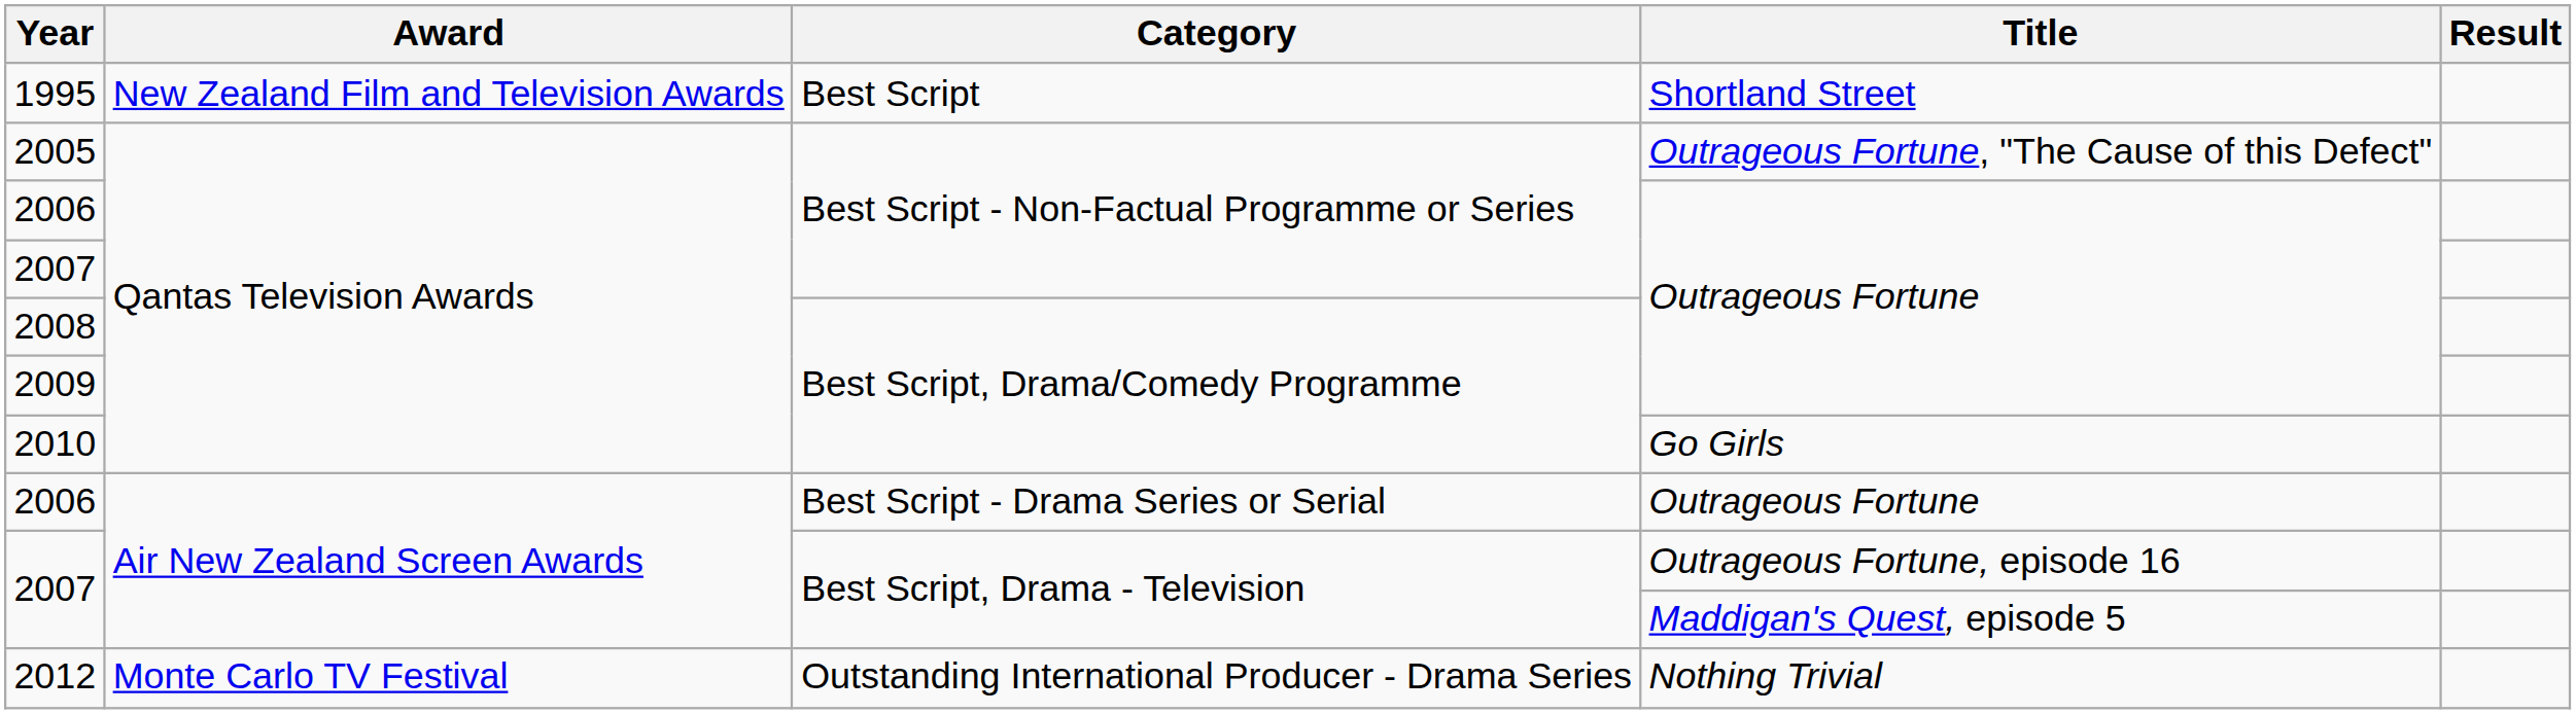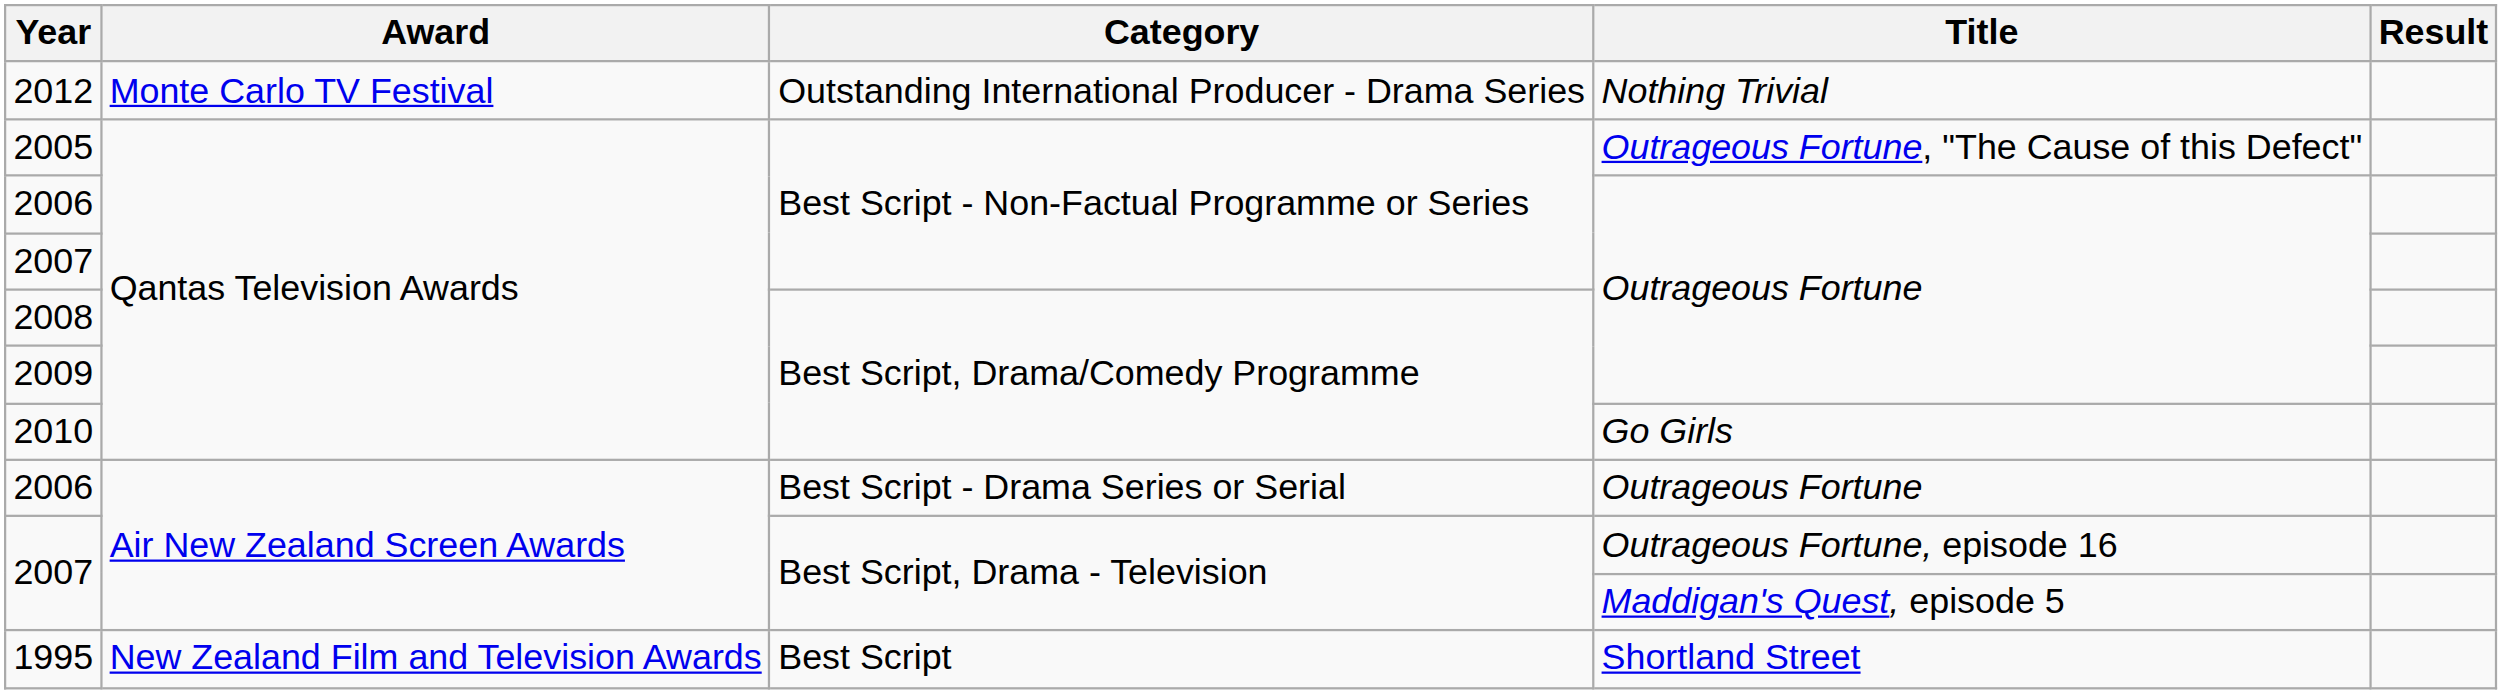 <table class="wikitable sortable">
 <tr>
 <th>Year</th>
 <th>Award</th>
 <th>Category</th>
 <th>Title</th>
 <th>Result</th>
 </tr>
 <tr>
-<td>1995</td>
-<td><a href='#'>New Zealand Film and Television Awards</a></td>
-<td>Best Script</td>
-<td><a href='#'>Shortland Street</a></td>
+<td>2012</td>
+<td><a href='#'>Monte Carlo TV Festival</a></td>
+<td>Outstanding International Producer - Drama Series</td>
+<td><em>Nothing Trivial</em></td>
 <td></td>
 </tr>
 <tr>
 <td>2005</td>
 <td rowspan="6">Qantas Television Awards</td>
 <td rowspan="3">Best Script - Non-Factual Programme or Series</td>
 <td><em><a href='#'>Outrageous Fortune</a></em>, "The Cause of this Defect"</td>
 <td></td>
 </tr>
 <tr>
 <td>2006</td>
 <td rowspan="4"><em>Outrageous Fortune</em></td>
 <td></td>
 </tr>
 <tr>
 <td>2007</td>
 <td></td>
 </tr>
 <tr>
 <td>2008</td>
 <td rowspan="3">Best Script, Drama/Comedy Programme</td>
 <td></td>
 </tr>
 <tr>
 <td>2009</td>
 <td></td>
 </tr>
 <tr>
 <td>2010</td>
 <td><em>Go Girls</em></td>
 <td></td>
 </tr>
 <tr>
 <td>2006</td>
 <td rowspan="3"><a href='#'>Air New Zealand Screen Awards</a></td>
 <td>Best Script - Drama Series or Serial</td>
 <td><em>Outrageous Fortune</em></td>
 <td></td>
 </tr>
 <tr>
 <td rowspan="2">2007</td>
 <td rowspan="2">Best Script, Drama - Television</td>
 <td><em>Outrageous Fortune,</em> episode 16</td>
 <td></td>
 </tr>
 <tr>
 <td><em><a href='#'>Maddigan's Quest</a>,</em> episode 5</td>
 <td></td>
 </tr>
 <tr>
-<td>2012</td>
-<td><a href='#'>Monte Carlo TV Festival</a></td>
-<td>Outstanding International Producer - Drama Series</td>
-<td><em>Nothing Trivial</em></td>
+<td>1995</td>
+<td><a href='#'>New Zealand Film and Television Awards</a></td>
+<td>Best Script</td>
+<td><a href='#'>Shortland Street</a></td>
 <td></td>
 </tr>
 </table>
